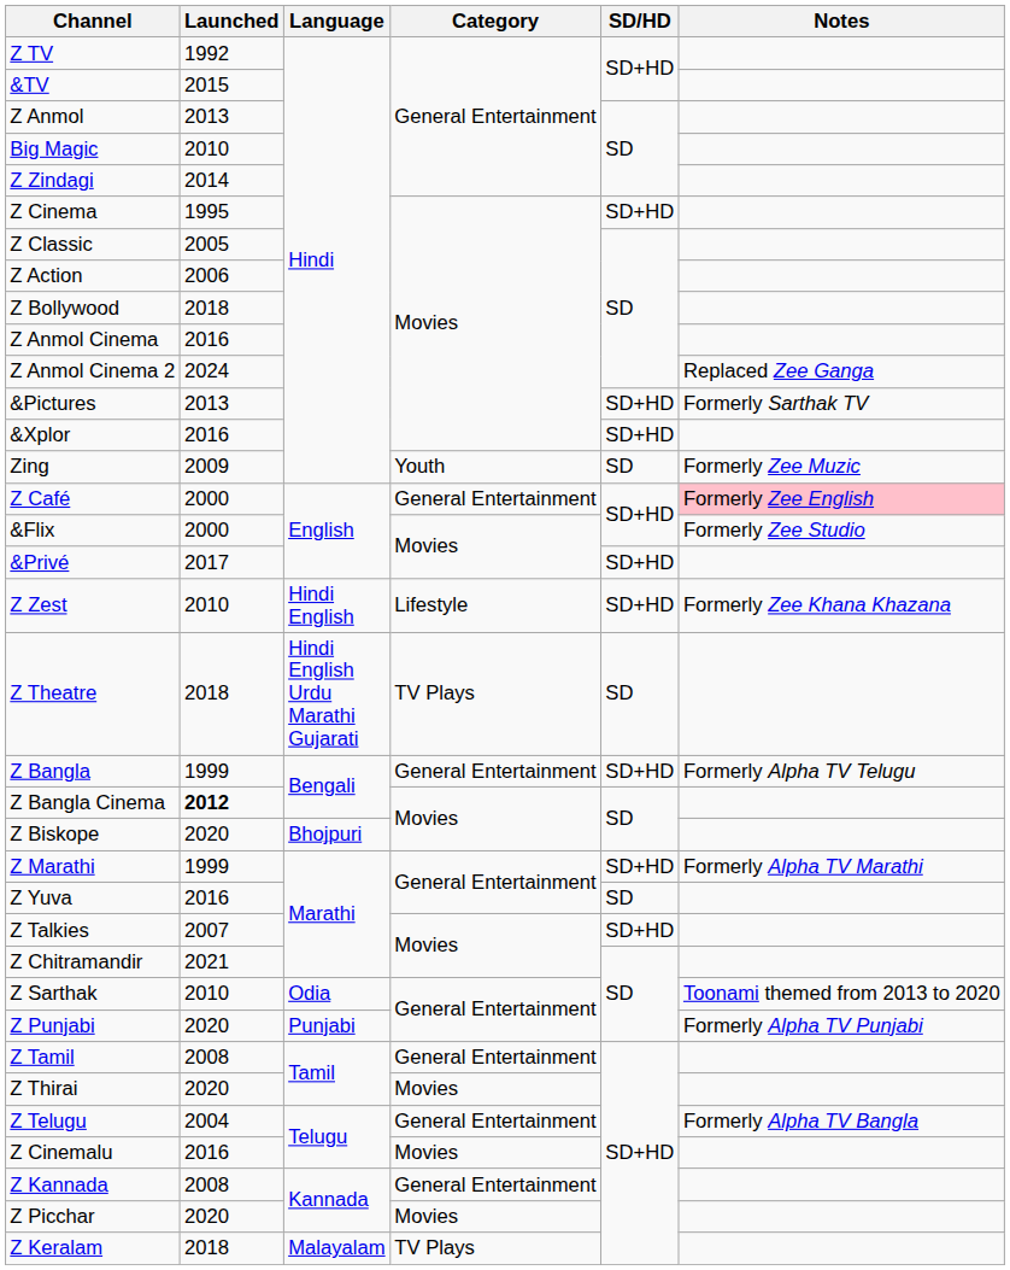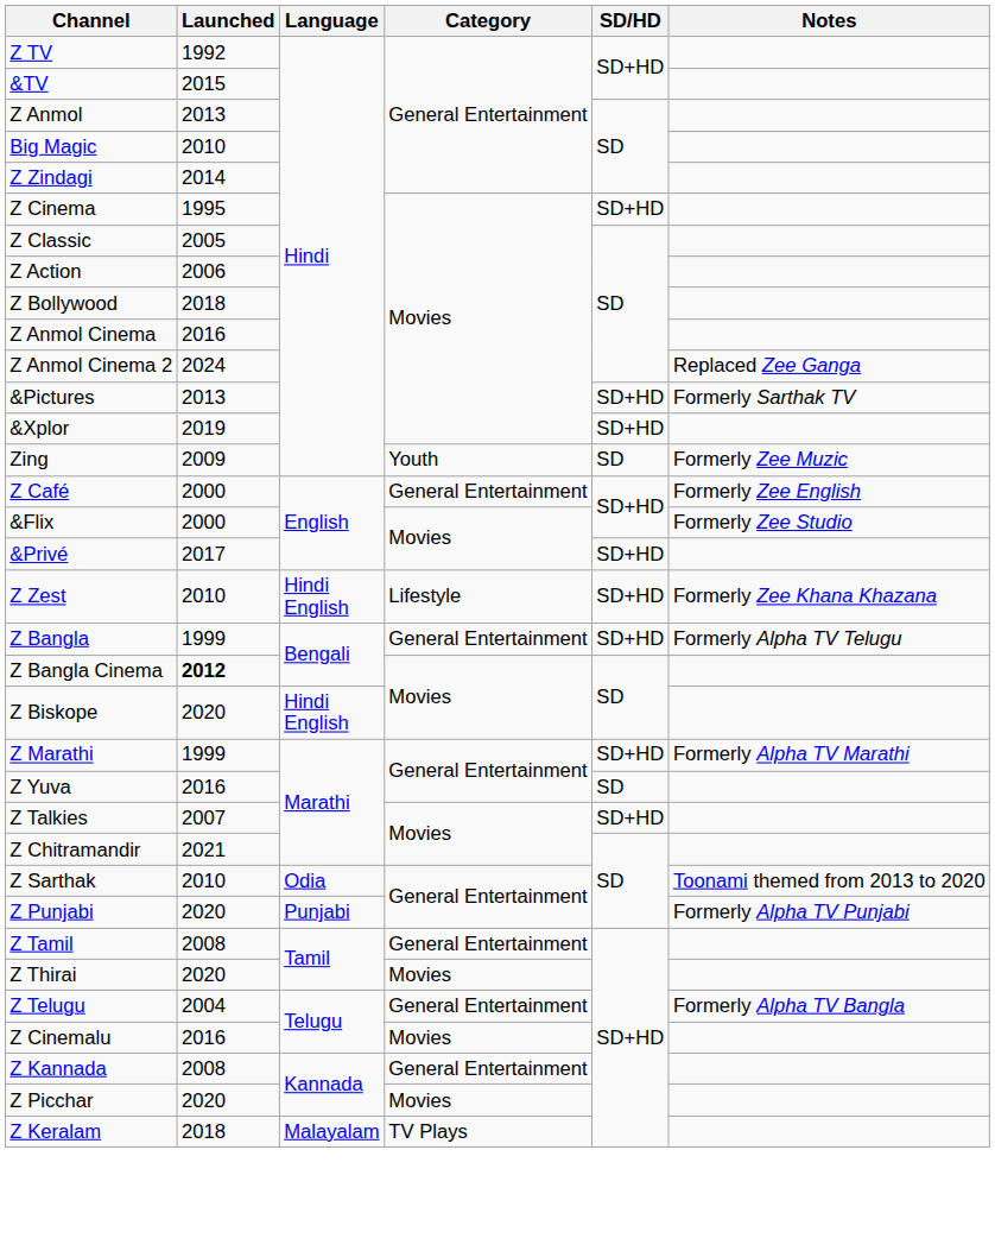 <table class="wikitable sortable">
 <tr>
 <th>Channel</th>
 <th>Launched</th>
 <th>Language</th>
 <th>Category</th>
 <th>SD/HD</th>
 <th>Notes</th>
 </tr>
 <tr>
 <td><a href='#'>Z TV</a></td>
 <td>1992</td>
 <td rowspan="14"><a href='#'>Hindi</a></td>
 <td rowspan="5">General Entertainment</td>
 <td rowspan="2">SD+HD</td>
 <td></td>
 </tr>
 <tr>
 <td><a href='#'>&TV</a></td>
 <td>2015</td>
 <td></td>
 </tr>
 <tr>
 <td>Z Anmol</td>
 <td>2013</td>
 <td rowspan="3">SD</td>
 <td></td>
 </tr>
 <tr>
 <td><a href='#'>Big Magic</a></td>
 <td>2010</td>
 <td></td>
 </tr>
 <tr>
 <td><a href='#'>Z Zindagi</a></td>
 <td>2014</td>
 <td></td>
 </tr>
 <tr>
 <td>Z Cinema</td>
 <td>1995</td>
 <td rowspan="8">Movies</td>
 <td>SD+HD</td>
 <td></td>
 </tr>
 <tr>
 <td>Z Classic</td>
 <td>2005</td>
 <td rowspan="5">SD</td>
 <td></td>
 </tr>
 <tr>
 <td>Z Action</td>
 <td>2006</td>
 <td></td>
 </tr>
 <tr>
 <td>Z Bollywood</td>
 <td>2018</td>
 <td></td>
 </tr>
 <tr>
 <td>Z Anmol Cinema</td>
 <td>2016</td>
 <td></td>
 </tr>
 <tr>
 <td>Z Anmol Cinema 2</td>
 <td>2024</td>
 <td>Replaced <em><a href='#'>Zee Ganga</a></em></td>
 </tr>
 <tr>
 <td>&Pictures</td>
 <td>2013</td>
 <td>SD+HD</td>
 <td>Formerly <em>Sarthak TV</em></td>
 </tr>
 <tr>
 <td>&Xplor</td>
-<td>2016</td>
+<td>2019</td>
 <td>SD+HD</td>
 <td></td>
 </tr>
 <tr>
 <td>Zing</td>
 <td>2009</td>
 <td>Youth</td>
 <td>SD</td>
 <td>Formerly <em><a href='#'>Zee Muzic</a></em></td>
 </tr>
 <tr>
 <td><a href='#'>Z Café</a></td>
 <td>2000</td>
 <td rowspan="3"><a href='#'>English</a></td>
 <td>General Entertainment</td>
 <td rowspan="2">SD+HD</td>
-<td style="background: pink;">Formerly <em><a href='#'>Zee English</a></em></td>
+<td>Formerly <em><a href='#'>Zee English</a></em></td>
 </tr>
 <tr>
 <td>&Flix</td>
 <td>2000</td>
 <td rowspan="2">Movies</td>
 <td>Formerly <em><a href='#'>Zee Studio</a></em></td>
 </tr>
 <tr>
 <td><a href='#'>&Privé</a></td>
 <td>2017</td>
 <td>SD+HD</td>
 <td></td>
 </tr>
 <tr>
 <td><a href='#'>Z Zest</a></td>
 <td>2010</td>
 <td><a href='#'>Hindi</a><br><a href='#'>English</a></td>
 <td>Lifestyle</td>
 <td>SD+HD</td>
 <td>Formerly <em><a href='#'>Zee Khana Khazana</a></em></td>
 </tr>
 <tr>
-<td><a href='#'>Z Theatre</a></td>
-<td>2018</td>
-<td><a href='#'>Hindi</a><br><a href='#'>English</a><br><a href='#'>Urdu</a><br><a href='#'>Marathi</a><br><a href='#'>Gujarati</a></td>
-<td>TV Plays</td>
-<td>SD</td>
-<td></td>
-</tr>
-<tr>
 <td><a href='#'>Z Bangla</a></td>
 <td>1999</td>
 <td rowspan="2"><a href='#'>Bengali</a></td>
 <td>General Entertainment</td>
 <td>SD+HD</td>
 <td>Formerly <em>Alpha TV Telugu</em></td>
 </tr>
 <tr>
 <td>Z Bangla Cinema</td>
 <td><strong>2012</strong></td>
 <td rowspan="2">Movies</td>
 <td rowspan="2">SD</td>
 <td></td>
 </tr>
 <tr>
 <td>Z Biskope</td>
 <td>2020</td>
-<td><a href='#'>Bhojpuri</a></td>
+<td><a href='#'>Hindi</a><br><a href='#'>English</a></td>
 <td></td>
 </tr>
 <tr>
 <td><a href='#'>Z Marathi</a></td>
 <td>1999</td>
 <td rowspan="4"><a href='#'>Marathi</a></td>
 <td rowspan="2">General Entertainment</td>
 <td>SD+HD</td>
 <td>Formerly <em><a href='#'>Alpha TV Marathi</a></em></td>
 </tr>
 <tr>
 <td>Z Yuva</td>
 <td>2016</td>
 <td>SD</td>
 <td></td>
 </tr>
 <tr>
 <td>Z Talkies</td>
 <td>2007</td>
 <td rowspan="2">Movies</td>
 <td>SD+HD</td>
 <td></td>
 </tr>
 <tr>
 <td>Z Chitramandir</td>
 <td>2021</td>
 <td rowspan="3">SD</td>
 <td></td>
 </tr>
 <tr>
 <td>Z Sarthak</td>
 <td>2010</td>
 <td><a href='#'>Odia</a></td>
 <td rowspan="2">General Entertainment</td>
 <td><a href='#'>Toonami</a> themed from 2013 to 2020</td>
 </tr>
 <tr>
 <td><a href='#'>Z Punjabi</a></td>
 <td>2020</td>
 <td><a href='#'>Punjabi</a></td>
 <td>Formerly <em><a href='#'>Alpha TV Punjabi</a></em></td>
 </tr>
 <tr>
 <td><a href='#'>Z Tamil</a></td>
 <td>2008</td>
 <td rowspan="2"><a href='#'>Tamil</a></td>
 <td>General Entertainment</td>
 <td rowspan="7">SD+HD</td>
 <td></td>
 </tr>
 <tr>
 <td>Z Thirai</td>
 <td>2020</td>
 <td>Movies</td>
 <td></td>
 </tr>
 <tr>
 <td><a href='#'>Z Telugu</a></td>
 <td>2004</td>
 <td rowspan="2"><a href='#'>Telugu</a></td>
 <td>General Entertainment</td>
 <td>Formerly <em><a href='#'>Alpha TV Bangla</a></em></td>
 </tr>
 <tr>
 <td>Z Cinemalu</td>
 <td>2016</td>
 <td>Movies</td>
 <td></td>
 </tr>
 <tr>
 <td><a href='#'>Z Kannada</a></td>
 <td>2008</td>
 <td rowspan="2"><a href='#'>Kannada</a></td>
 <td>General Entertainment</td>
 <td></td>
 </tr>
 <tr>
 <td>Z Picchar</td>
 <td>2020</td>
 <td>Movies</td>
 <td></td>
 </tr>
 <tr>
 <td><a href='#'>Z Keralam</a></td>
 <td>2018</td>
 <td><a href='#'>Malayalam</a></td>
 <td>TV Plays</td>
 <td></td>
 </tr>
 </table>
